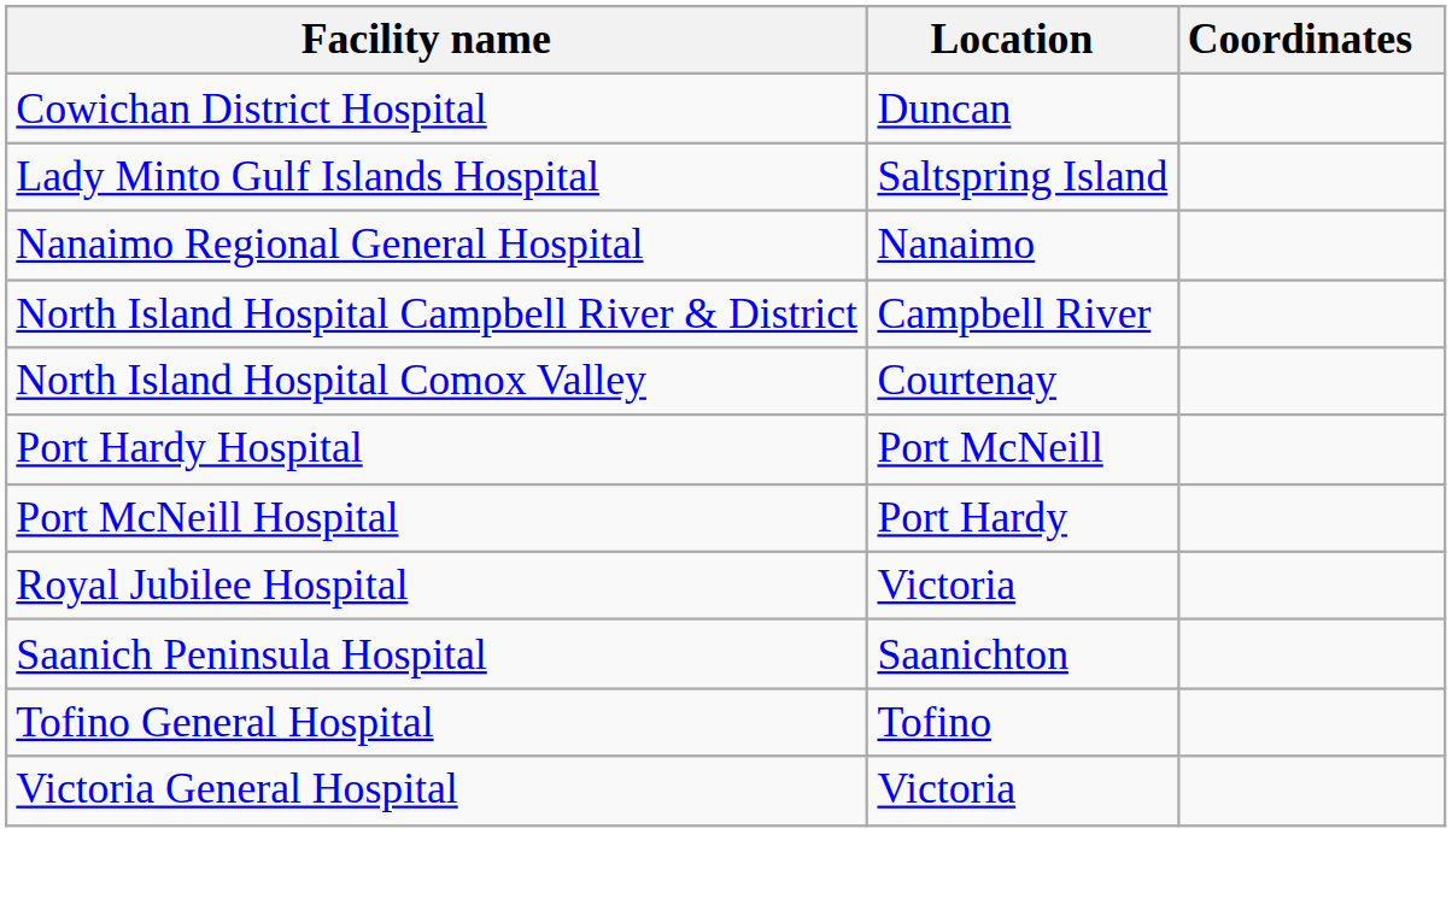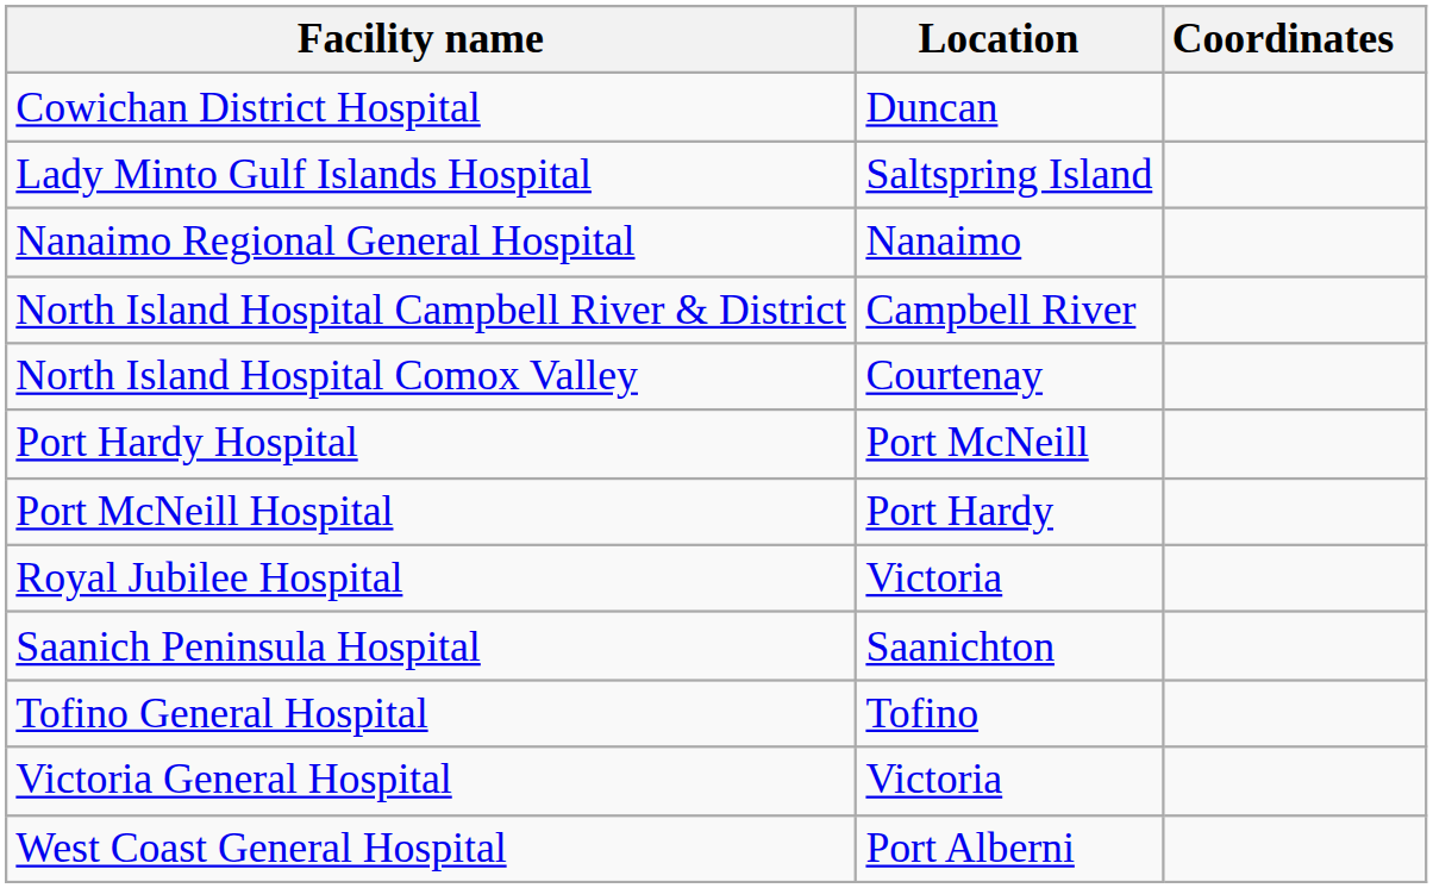 <table class="wikitable sortable">
 <tr>
 <th>Facility name  </th>
 <th>Location  </th>
 <th class="unsortable">Coordinates  </th>
 </tr>
 <tr>
 <td><a href='#'>Cowichan District Hospital</a></td>
 <td><a href='#'>Duncan</a></td>
 <td></td>
 </tr>
 <tr>
 <td><a href='#'>Lady Minto Gulf Islands Hospital</a></td>
 <td><a href='#'>Saltspring Island</a></td>
 <td></td>
 </tr>
 <tr>
 <td><a href='#'>Nanaimo Regional General Hospital</a></td>
 <td><a href='#'>Nanaimo</a></td>
 <td></td>
 </tr>
 <tr>
 <td><a href='#'>North Island Hospital Campbell River & District</a></td>
 <td><a href='#'>Campbell River</a></td>
 <td></td>
 </tr>
 <tr>
 <td><a href='#'>North Island Hospital Comox Valley</a></td>
 <td><a href='#'>Courtenay</a></td>
 <td></td>
 </tr>
 <tr>
 <td><a href='#'>Port Hardy Hospital</a></td>
 <td><a href='#'>Port McNeill</a></td>
 <td></td>
 </tr>
 <tr>
 <td><a href='#'>Port McNeill Hospital</a></td>
 <td><a href='#'>Port Hardy</a></td>
 <td></td>
 </tr>
 <tr>
 <td><a href='#'>Royal Jubilee Hospital</a></td>
 <td><a href='#'>Victoria</a></td>
 <td></td>
 </tr>
 <tr>
 <td><a href='#'>Saanich Peninsula Hospital</a></td>
 <td><a href='#'>Saanichton</a></td>
 <td></td>
 </tr>
 <tr>
 <td><a href='#'>Tofino General Hospital</a></td>
 <td><a href='#'>Tofino</a></td>
 <td></td>
 </tr>
 <tr>
 <td><a href='#'>Victoria General Hospital</a></td>
 <td><a href='#'>Victoria</a></td>
 <td></td>
 </tr>
+<tr>
+<td><a href='#'>West Coast General Hospital</a></td>
+<td><a href='#'>Port Alberni</a></td>
+<td></td>
+</tr>
 </table>
